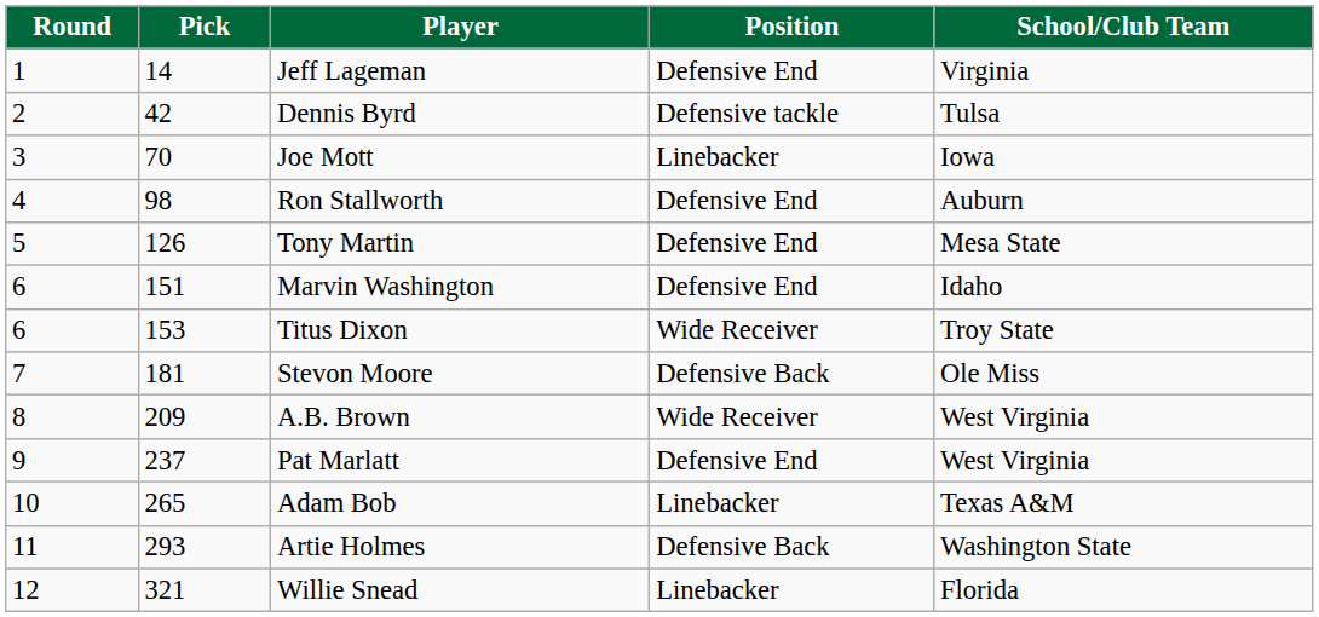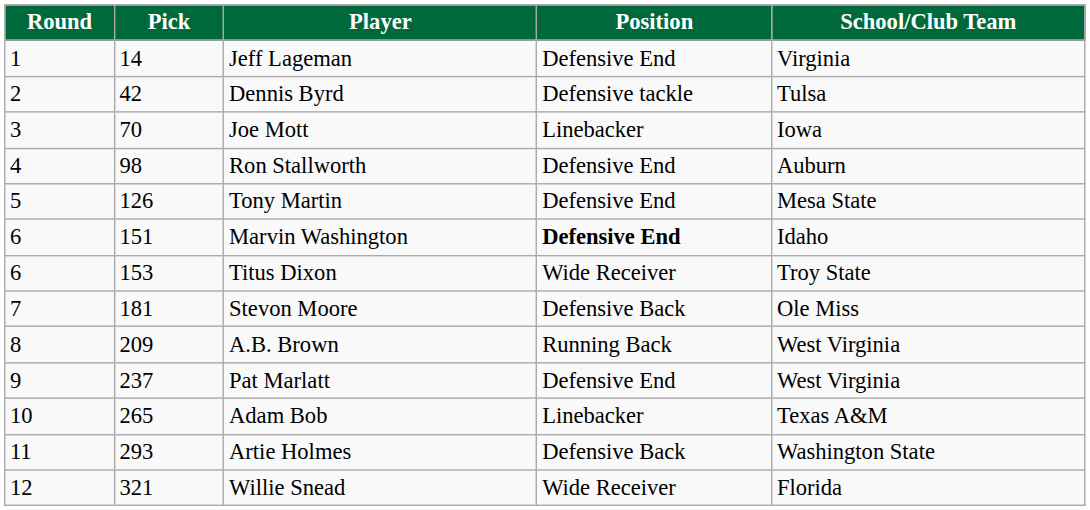 <table class="wikitable sortable sortable">
 <tr>
 <th style="background:#00693c; color:white; width:7%;">Round</th>
 <th style="background:#00693c; color:white; width:7%;">Pick</th>
 <th style="background:#00693c; color:white; width:20%;">Player</th>
 <th style="background:#00693c; color:white; width:15%;">Position</th>
 <th style="background:#00693c; color:white; width:20%;">School/Club Team</th>
 </tr>
 <tr>
 <td>1</td>
 <td>14</td>
 <td>Jeff Lageman</td>
 <td>Defensive End</td>
 <td>Virginia</td>
 </tr>
 <tr>
 <td>2</td>
 <td>42</td>
 <td>Dennis Byrd</td>
 <td>Defensive tackle</td>
 <td>Tulsa</td>
 </tr>
 <tr>
 <td>3</td>
 <td>70</td>
 <td>Joe Mott</td>
 <td>Linebacker</td>
 <td>Iowa</td>
 </tr>
 <tr>
 <td>4</td>
 <td>98</td>
 <td>Ron Stallworth</td>
 <td>Defensive End</td>
 <td>Auburn</td>
 </tr>
 <tr>
 <td>5</td>
 <td>126</td>
 <td>Tony Martin</td>
 <td>Defensive End</td>
 <td>Mesa State</td>
 </tr>
 <tr>
 <td>6</td>
 <td>151</td>
 <td>Marvin Washington</td>
-<td>Defensive End</td>
+<td><strong>Defensive End</strong></td>
 <td>Idaho</td>
 </tr>
 <tr>
 <td>6</td>
 <td>153</td>
 <td>Titus Dixon</td>
 <td>Wide Receiver</td>
 <td>Troy State</td>
 </tr>
 <tr>
 <td>7</td>
 <td>181</td>
 <td>Stevon Moore</td>
 <td>Defensive Back</td>
 <td>Ole Miss</td>
 </tr>
 <tr>
 <td>8</td>
 <td>209</td>
 <td>A.B. Brown</td>
-<td>Wide Receiver</td>
+<td>Running Back</td>
 <td>West Virginia</td>
 </tr>
 <tr>
 <td>9</td>
 <td>237</td>
 <td>Pat Marlatt</td>
 <td>Defensive End</td>
 <td>West Virginia</td>
 </tr>
 <tr>
 <td>10</td>
 <td>265</td>
 <td>Adam Bob</td>
 <td>Linebacker</td>
 <td>Texas A&M</td>
 </tr>
 <tr>
 <td>11</td>
 <td>293</td>
 <td>Artie Holmes</td>
 <td>Defensive Back</td>
 <td>Washington State</td>
 </tr>
 <tr>
 <td>12</td>
 <td>321</td>
 <td>Willie Snead</td>
-<td>Linebacker</td>
+<td>Wide Receiver</td>
 <td>Florida</td>
 </tr>
 </table>
